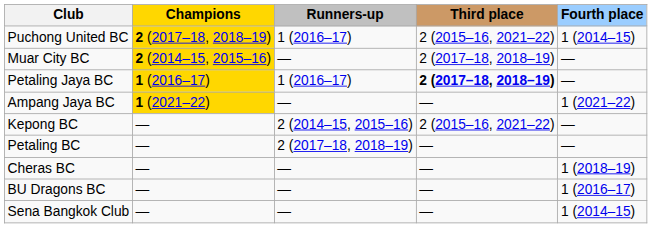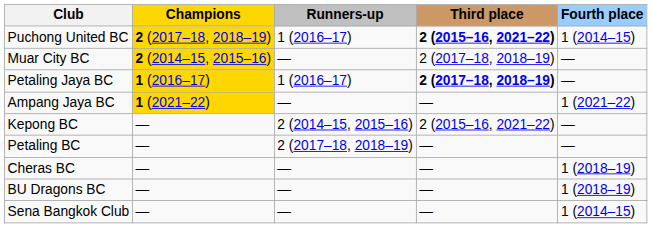 <table class="wikitable">
 <tr>
 <th>Club</th>
 <th style="background:gold;">Champions</th>
 <th style="background:silver;">Runners-up</th>
 <th style="background:#c96;">Third place</th>
 <th style="background:#9acdff;">Fourth place</th>
 </tr>
 <tr>
 <td> Puchong United BC</td>
 <td style="background-color:gold;"><strong>2</strong> (<a href='#'>2017–18</a>, <a href='#'>2018–19</a>)</td>
 <td>1 (<a href='#'>2016–17</a>)</td>
-<td>2 (<a href='#'>2015–16</a>, <a href='#'>2021–22</a>)</td>
+<td><strong>2 (<a href='#'>2015–16</a>, <a href='#'>2021–22</a>)</strong></td>
 <td>1 (<a href='#'>2014–15</a>)</td>
 </tr>
 <tr>
 <td> Muar City BC</td>
 <td style="background-color:gold;"><strong>2</strong> (<a href='#'>2014–15</a>, <a href='#'>2015–16</a>)</td>
 <td>—</td>
 <td>2 (<a href='#'>2017–18</a>, <a href='#'>2018–19</a>)</td>
 <td>—</td>
 </tr>
 <tr>
 <td> Petaling Jaya BC</td>
 <td style="background-color:gold;"><strong>1</strong> (<a href='#'>2016–17</a>)</td>
 <td>1 (<a href='#'>2016–17</a>)</td>
 <td><strong>2 (<a href='#'>2017–18</a>, <a href='#'>2018–19</a>)</strong></td>
 <td>—</td>
 </tr>
 <tr>
 <td> Ampang Jaya BC</td>
 <td style="background-color:gold;"><strong>1</strong> (<a href='#'>2021–22</a>)</td>
 <td>—</td>
 <td>—</td>
 <td>1 (<a href='#'>2021–22</a>)</td>
 </tr>
 <tr>
 <td> Kepong BC</td>
 <td>—</td>
 <td>2 (<a href='#'>2014–15</a>, <a href='#'>2015–16</a>)</td>
 <td>2 (<a href='#'>2015–16</a>, <a href='#'>2021–22</a>)</td>
 <td>—</td>
 </tr>
 <tr>
 <td> Petaling BC</td>
 <td>—</td>
 <td>2 (<a href='#'>2017–18</a>, <a href='#'>2018–19</a>)</td>
 <td>—</td>
 <td>—</td>
 </tr>
 <tr>
 <td> Cheras BC</td>
 <td>—</td>
 <td>—</td>
 <td>—</td>
 <td>1 (<a href='#'>2018–19</a>)</td>
 </tr>
 <tr>
 <td> BU Dragons BC</td>
 <td>—</td>
 <td>—</td>
 <td>—</td>
-<td>1 (<a href='#'>2016–17</a>)</td>
+<td>1 (<a href='#'>2018–19</a>)</td>
 </tr>
 <tr>
 <td> Sena Bangkok Club</td>
 <td>—</td>
 <td>—</td>
 <td>—</td>
 <td>1 (<a href='#'>2014–15</a>)</td>
 </tr>
 </table>
